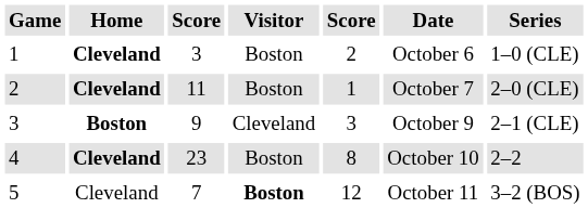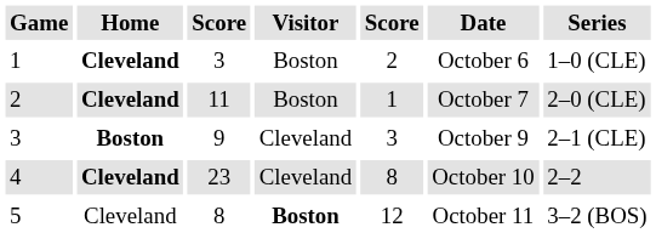 <table border="0" cellspacing="3" cellpadding="3">
 <tr style="background: #e3e3e3;">
 <th>Game</th>
 <th>Home</th>
 <th>Score</th>
 <th>Visitor</th>
 <th>Score</th>
 <th>Date</th>
 <th>Series</th>
 </tr>
 <tr>
 <td>1</td>
 <td align="center"><strong>Cleveland</strong></td>
 <td align="center">3</td>
 <td align="center">Boston</td>
 <td align="center">2</td>
 <td align="center">October 6</td>
 <td>1–0 (CLE)</td>
 </tr>
 <tr style="background: #e3e3e3;">
 <td>2</td>
 <td align="center"><strong>Cleveland</strong></td>
 <td align="center">11</td>
 <td align="center">Boston</td>
 <td align="center">1</td>
 <td align="center">October 7</td>
 <td>2–0 (CLE)</td>
 </tr>
 <tr>
 <td>3</td>
 <td align="center"><strong>Boston</strong></td>
 <td align="center">9</td>
 <td align="center">Cleveland</td>
 <td align="center">3</td>
 <td align="center">October 9</td>
 <td>2–1 (CLE)</td>
 </tr>
 <tr style="background: #e3e3e3;">
 <td>4</td>
 <td align="center"><strong>Cleveland</strong></td>
 <td align="center">23</td>
-<td align="center">Boston</td>
+<td align="center">Cleveland</td>
 <td align="center">8</td>
 <td align="center">October 10</td>
 <td>2–2</td>
 </tr>
 <tr>
 <td>5</td>
 <td align="center">Cleveland</td>
-<td align="center">7</td>
+<td align="center">8</td>
 <td align="center"><strong>Boston</strong></td>
 <td align="center">12</td>
 <td align="center">October 11</td>
 <td>3–2 (BOS)</td>
 </tr>
 </table>
